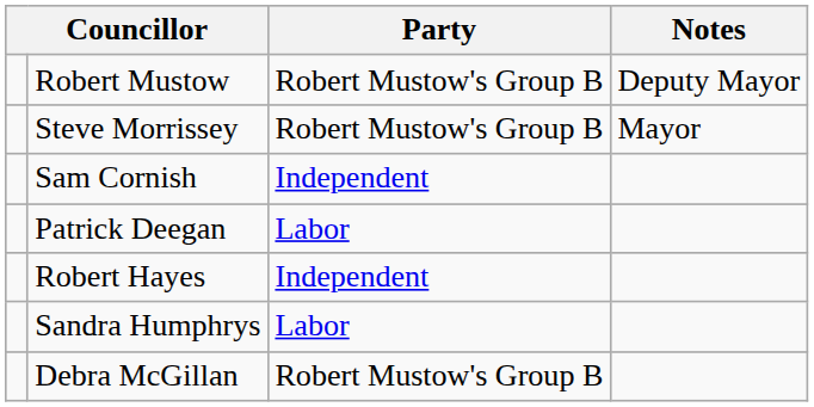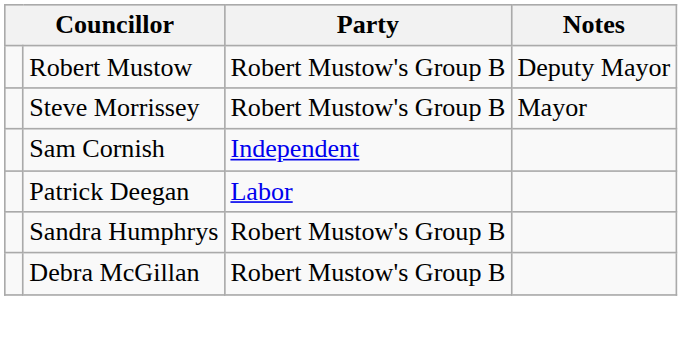 <table class="wikitable">
 <tr>
 <th colspan="2">Councillor</th>
 <th>Party</th>
 <th>Notes</th>
 </tr>
 <tr>
 <td> </td>
 <td>Robert Mustow</td>
 <td>Robert Mustow's Group B</td>
 <td>Deputy Mayor</td>
 </tr>
 <tr>
 <td> </td>
 <td>Steve Morrissey</td>
 <td>Robert Mustow's Group B</td>
 <td>Mayor</td>
 </tr>
 <tr>
 <td> </td>
 <td>Sam Cornish</td>
 <td><a href='#'>Independent</a></td>
 <td></td>
 </tr>
 <tr>
 <td> </td>
 <td>Patrick Deegan</td>
 <td><a href='#'>Labor</a></td>
 <td></td>
 </tr>
 <tr>
 <td> </td>
-<td>Robert Hayes</td>
-<td><a href='#'>Independent</a></td>
-<td></td>
-</tr>
-<tr>
-<td> </td>
 <td>Sandra Humphrys</td>
-<td><a href='#'>Labor</a></td>
+<td>Robert Mustow's Group B</td>
 <td></td>
 </tr>
 <tr>
 <td> </td>
 <td>Debra McGillan</td>
 <td>Robert Mustow's Group B</td>
 <td></td>
 </tr>
 </table>
